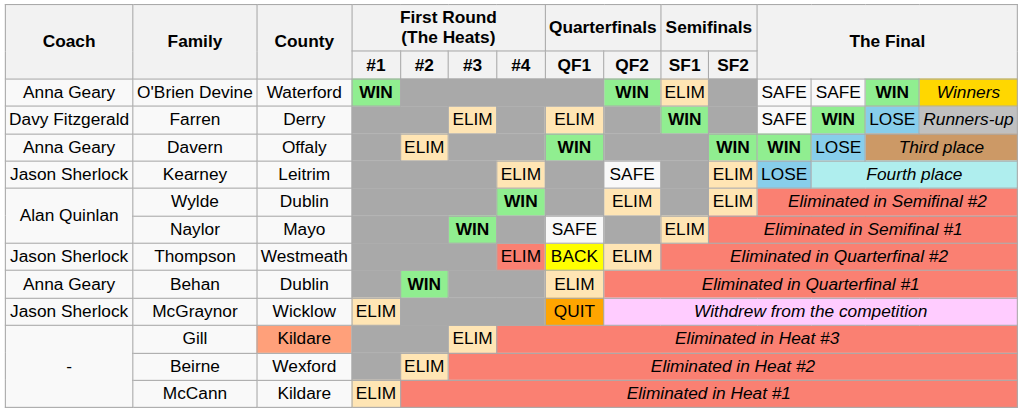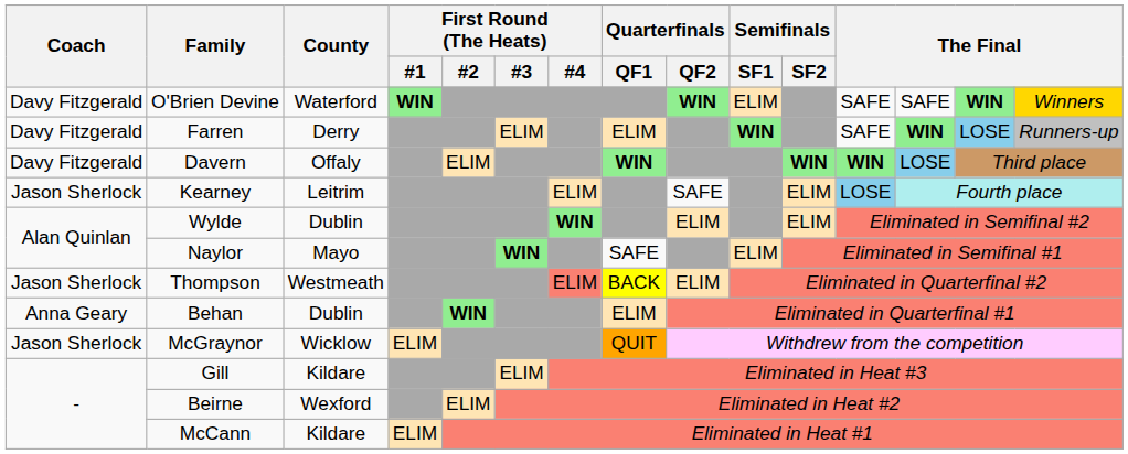 <table class="wikitable sortable" style="margin: auto; text-align: center;">
 <tr>
 <th rowspan="2">Coach</th>
 <th rowspan="2">Family</th>
 <th rowspan="2">County</th>
 <th colspan="4">First Round<br>(The Heats)</th>
 <th colspan="2">Quarterfinals</th>
 <th colspan="2">Semifinals</th>
 <th colspan="4" rowspan="2">The Final</th>
 </tr>
 <tr>
 <th>#1</th>
 <th>#2</th>
 <th>#3</th>
 <th>#4</th>
 <th>QF1</th>
 <th>QF2</th>
 <th>SF1</th>
 <th>SF2</th>
 </tr>
 <tr>
-<td>Anna Geary</td>
+<td>Davy Fitzgerald</td>
 <td>O'Brien Devine</td>
 <td>Waterford</td>
 <td bgcolor="lightgreen"><strong>WIN</strong></td>
 <td bgcolor="darkgray" colspan="4"></td>
 <td bgcolor="lightgreen"><strong>WIN</strong></td>
 <td style="background:#ffe5b4;">ELIM</td>
 <td bgcolor="darkgray" colspan="1"></td>
 <td>SAFE</td>
 <td>SAFE</td>
 <td bgcolor="lightgreen"><strong>WIN</strong></td>
 <td style="background:gold;"><em>Winners</em></td>
 </tr>
 <tr>
 <td>Davy Fitzgerald</td>
 <td>Farren</td>
 <td>Derry</td>
 <td bgcolor="darkgray" colspan="2"></td>
 <td style="background:#ffe5b4;">ELIM</td>
 <td bgcolor="darkgray" colspan="1"></td>
 <td style="background:#ffe5b4;">ELIM</td>
 <td bgcolor="darkgray" colspan="1"></td>
 <td bgcolor="lightgreen"><strong>WIN</strong></td>
 <td bgcolor="darkgray" colspan="1"></td>
 <td>SAFE</td>
 <td bgcolor="lightgreen"><strong>WIN</strong></td>
 <td style="background:#87ceeb">LOSE</td>
 <td style="background:silver;"><em>Runners-up</em></td>
 </tr>
 <tr>
-<td>Anna Geary</td>
+<td>Davy Fitzgerald</td>
 <td>Davern</td>
 <td>Offaly</td>
 <td bgcolor="darkgray" colspan="1"></td>
 <td style="background:#ffe5b4;">ELIM</td>
 <td bgcolor="darkgray" colspan="2"></td>
 <td bgcolor="lightgreen"><strong>WIN</strong></td>
 <td bgcolor="darkgray" colspan="2"></td>
 <td bgcolor="lightgreen"><strong>WIN</strong></td>
 <td bgcolor="lightgreen"><strong>WIN</strong></td>
 <td style="background:#87ceeb">LOSE</td>
 <td colspan="2" style="background:#c96;"><em>Third place</em></td>
 </tr>
 <tr>
 <td>Jason Sherlock</td>
 <td>Kearney</td>
 <td>Leitrim</td>
 <td bgcolor="darkgray" colspan="3"></td>
 <td style="background:#ffe5b4;">ELIM</td>
 <td bgcolor="darkgray" colspan="1"></td>
 <td>SAFE</td>
 <td bgcolor="darkgray" colspan="1"></td>
 <td style="background:#ffe5b4;">ELIM</td>
 <td style="background:#87ceeb">LOSE</td>
 <td colspan="3" style="background:#afeeee"><em>Fourth place</em></td>
 </tr>
 <tr>
 <td rowspan="2">Alan Quinlan</td>
 <td>Wylde</td>
 <td>Dublin</td>
 <td bgcolor="darkgray" colspan="3"></td>
 <td bgcolor="lightgreen"><strong>WIN</strong></td>
 <td bgcolor="darkgray" colspan="1"></td>
 <td style="background:#ffe5b4;">ELIM</td>
 <td bgcolor="darkgray" colspan="1"></td>
 <td style="background:#ffe5b4;">ELIM</td>
 <td colspan="4" style="background:#FA8072;"><em>Eliminated in Semifinal #2</em></td>
 </tr>
 <tr>
 <td>Naylor</td>
 <td>Mayo</td>
 <td bgcolor="darkgray" colspan="2"></td>
 <td bgcolor="lightgreen"><strong>WIN</strong></td>
 <td bgcolor="darkgray" colspan="1"></td>
 <td>SAFE</td>
 <td bgcolor="darkgray" colspan="1"></td>
 <td style="background:#ffe5b4;">ELIM</td>
 <td colspan="5" style="background:#FA8072;"><em>Eliminated in Semifinal #1</em></td>
 </tr>
 <tr>
 <td>Jason Sherlock</td>
 <td>Thompson</td>
 <td>Westmeath</td>
 <td bgcolor="darkgray" colspan="3"></td>
 <td style="background:#FA8072;">ELIM</td>
 <td style="background:yellow;">BACK</td>
 <td style="background:#ffe5b4;">ELIM</td>
 <td colspan="6" style="background:#FA8072;"><em>Eliminated in Quarterfinal #2</em></td>
 </tr>
 <tr>
 <td>Anna Geary</td>
 <td>Behan</td>
 <td>Dublin</td>
 <td bgcolor="darkgray" colspan="1"></td>
 <td bgcolor="lightgreen"><strong>WIN</strong></td>
 <td bgcolor="darkgray" colspan="2"></td>
 <td style="background:#ffe5b4;">ELIM</td>
 <td colspan="7" style="background:#FA8072;"><em>Eliminated in Quarterfinal #1</em></td>
 </tr>
 <tr>
 <td>Jason Sherlock</td>
 <td>McGraynor</td>
 <td>Wicklow</td>
 <td style="background:#ffe5b4;">ELIM</td>
 <td bgcolor="darkgray" colspan="3"></td>
 <td bgcolor=orange>QUIT</td>
 <td colspan="7" style="background:#FCF"><em>Withdrew from the competition</em></td>
 </tr>
 <tr>
 <td rowspan="3">-</td>
 <td>Gill</td>
-<td style="background: lightsalmon;">Kildare</td>
+<td>Kildare</td>
 <td bgcolor="darkgray" colspan="2"></td>
 <td style="background:#ffe5b4;">ELIM</td>
 <td colspan="9" style="background:#FA8072;"><em>Eliminated in Heat #3</em></td>
 </tr>
 <tr>
 <td>Beirne</td>
 <td>Wexford</td>
 <td bgcolor="darkgray" colspan="1"></td>
 <td style="background:#ffe5b4;">ELIM</td>
 <td colspan="10" style="background:#FA8072;"><em>Eliminated in Heat #2</em></td>
 </tr>
 <tr>
 <td>McCann</td>
 <td>Kildare</td>
 <td style="background:#ffe5b4;">ELIM</td>
 <td colspan="11" style="background:#FA8072;"><em>Eliminated in Heat #1</em></td>
 </tr>
 </table>
